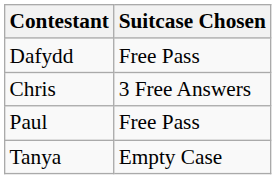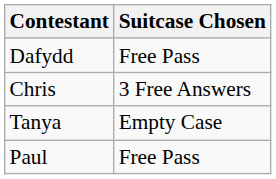 <table class="wikitable">
 <tr>
 <th>Contestant</th>
 <th>Suitcase Chosen</th>
 </tr>
 <tr>
 <td>Dafydd</td>
 <td>Free Pass</td>
 </tr>
 <tr>
 <td>Chris</td>
 <td>3 Free Answers</td>
 </tr>
 <tr>
+<td>Tanya</td>
+<td>Empty Case</td>
+</tr>
+<tr>
 <td>Paul</td>
 <td>Free Pass</td>
 </tr>
-<tr>
-<td>Tanya</td>
-<td>Empty Case</td>
-</tr>
 </table>
